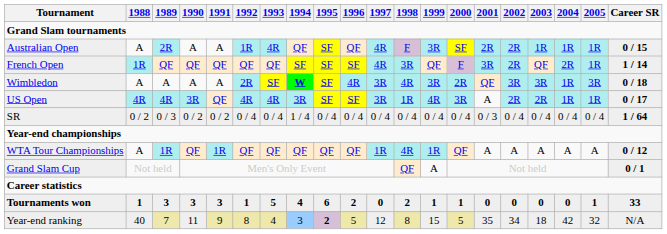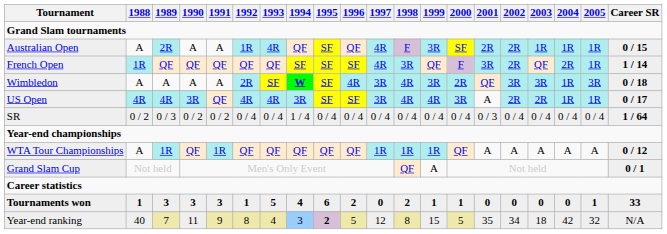 <table class="wikitable">
 <tr>
 <th>Tournament</th>
 <th><a href='#'>1988</a></th>
 <th><a href='#'>1989</a></th>
 <th><a href='#'>1990</a></th>
 <th><a href='#'>1991</a></th>
 <th><a href='#'>1992</a></th>
 <th><a href='#'>1993</a></th>
 <th><a href='#'>1994</a></th>
 <th><a href='#'>1995</a></th>
 <th><a href='#'>1996</a></th>
 <th><a href='#'>1997</a></th>
 <th><a href='#'>1998</a></th>
 <th><a href='#'>1999</a></th>
 <th><a href='#'>2000</a></th>
 <th><a href='#'>2001</a></th>
 <th><a href='#'>2002</a></th>
 <th><a href='#'>2003</a></th>
 <th><a href='#'>2004</a></th>
 <th><a href='#'>2005</a></th>
 <th>Career SR</th>
 </tr>
 <tr>
 <td colspan="20"><strong>Grand Slam tournaments</strong></td>
 </tr>
 <tr>
 <td style="background:#EFEFEF;"><a href='#'>Australian Open</a></td>
 <td align="center">A</td>
 <td align="center"  style="background:#afeeee;"><a href='#'>2R</a></td>
 <td align="center">A</td>
 <td align="center">A</td>
 <td align="center"  style="background:#afeeee;"><a href='#'>1R</a></td>
 <td align="center"  style="background:#afeeee;"><a href='#'>4R</a></td>
 <td align="center"  style="background:#ffebcd;"><a href='#'>QF</a></td>
 <td align="center"  style="background:yellow;"><a href='#'>SF</a></td>
 <td align="center"  style="background:#ffebcd;"><a href='#'>QF</a></td>
 <td align="center"  style="background:#afeeee;"><a href='#'>4R</a></td>
 <td align="center"  style="background:#D8BFD8;"><a href='#'>F</a></td>
 <td align="center"  style="background:#afeeee;"><a href='#'>3R</a></td>
 <td align="center"  style="background:yellow;"><a href='#'>SF</a></td>
 <td align="center"  style="background:#afeeee;"><a href='#'>2R</a></td>
 <td align="center"  style="background:#afeeee;"><a href='#'>2R</a></td>
 <td align="center"  style="background:#afeeee;"><a href='#'>1R</a></td>
 <td align="center"  style="background:#afeeee;"><a href='#'>1R</a></td>
 <td align="center"  style="background:#afeeee;"><a href='#'>1R</a></td>
 <td align="center"  style="background:#EFEFEF;"><strong>0 / 15</strong></td>
 </tr>
 <tr>
 <td style="background:#EFEFEF;"><a href='#'>French Open</a></td>
 <td align="center"  style="background:#afeeee;"><a href='#'>1R</a></td>
 <td align="center"  style="background:#ffebcd;"><a href='#'>QF</a></td>
 <td align="center"  style="background:#ffebcd;"><a href='#'>QF</a></td>
 <td align="center"  style="background:#ffebcd;"><a href='#'>QF</a></td>
 <td align="center"  style="background:#ffebcd;"><a href='#'>QF</a></td>
 <td align="center"  style="background:#ffebcd;"><a href='#'>QF</a></td>
 <td align="center"  style="background:yellow;"><a href='#'>SF</a></td>
 <td align="center"  style="background:yellow;"><a href='#'>SF</a></td>
 <td align="center"  style="background:yellow;"><a href='#'>SF</a></td>
 <td align="center"  style="background:#afeeee;"><a href='#'>4R</a></td>
 <td align="center"  style="background:#afeeee;"><a href='#'>3R</a></td>
 <td align="center"  style="background:#ffebcd;"><a href='#'>QF</a></td>
 <td align="center"  style="background:#D8BFD8;"><a href='#'>F</a></td>
 <td align="center"  style="background:#afeeee;"><a href='#'>3R</a></td>
 <td align="center"  style="background:#afeeee;"><a href='#'>2R</a></td>
 <td align="center"  style="background:#ffebcd;"><a href='#'>QF</a></td>
 <td align="center"  style="background:#afeeee;"><a href='#'>2R</a></td>
 <td align="center"  style="background:#afeeee;"><a href='#'>1R</a></td>
 <td align="center"  style="background:#EFEFEF;"><strong>1 / 14</strong></td>
 </tr>
 <tr>
 <td style="background:#EFEFEF;"><a href='#'>Wimbledon</a></td>
 <td align="center">A</td>
 <td align="center">A</td>
 <td align="center">A</td>
 <td align="center">A</td>
 <td align="center"  style="background:#afeeee;"><a href='#'>2R</a></td>
 <td align="center"  style="background:yellow;"><a href='#'>SF</a></td>
 <td align="center"  style="background:#00ff00;"><strong><a href='#'>W</a></strong></td>
 <td align="center"  style="background:yellow;"><a href='#'>SF</a></td>
 <td align="center"  style="background:#afeeee;"><a href='#'>4R</a></td>
 <td align="center"  style="background:#afeeee;"><a href='#'>3R</a></td>
 <td align="center"  style="background:#afeeee;"><a href='#'>4R</a></td>
 <td align="center"  style="background:#afeeee;"><a href='#'>3R</a></td>
 <td align="center"  style="background:#afeeee;"><a href='#'>2R</a></td>
 <td align="center"  style="background:#ffebcd;"><a href='#'>QF</a></td>
 <td align="center"  style="background:#afeeee;"><a href='#'>3R</a></td>
 <td align="center"  style="background:#afeeee;"><a href='#'>3R</a></td>
 <td align="center"  style="background:#afeeee;"><a href='#'>1R</a></td>
 <td align="center"  style="background:#afeeee;"><a href='#'>3R</a></td>
 <td align="center"  style="background:#EFEFEF;"><strong>0 / 18</strong></td>
 </tr>
 <tr>
 <td style="background:#EFEFEF;"><a href='#'>US Open</a></td>
 <td align="center"  style="background:#afeeee;"><a href='#'>4R</a></td>
 <td align="center"  style="background:#afeeee;"><a href='#'>4R</a></td>
 <td align="center"  style="background:#afeeee;"><a href='#'>3R</a></td>
 <td align="center"  style="background:#ffebcd;"><a href='#'>QF</a></td>
 <td align="center"  style="background:#afeeee;"><a href='#'>4R</a></td>
 <td align="center"  style="background:#afeeee;"><a href='#'>4R</a></td>
 <td align="center"  style="background:#afeeee;"><a href='#'>3R</a></td>
 <td align="center"  style="background:yellow;"><a href='#'>SF</a></td>
 <td align="center"  style="background:yellow;"><a href='#'>SF</a></td>
 <td align="center"  style="background:#afeeee;"><a href='#'>3R</a></td>
-<td align="center" style="background:#afeeee;"><a href='#'>1R</a></td>
+<td align="center"  style="background:#afeeee;"><a href='#'>4R</a></td>
 <td align="center"  style="background:#afeeee;"><a href='#'>4R</a></td>
 <td align="center"  style="background:#afeeee;"><a href='#'>3R</a></td>
 <td align="center">A</td>
 <td align="center"  style="background:#afeeee;"><a href='#'>2R</a></td>
 <td align="center"  style="background:#afeeee;"><a href='#'>2R</a></td>
 <td align="center"  style="background:#afeeee;"><a href='#'>1R</a></td>
 <td align="center"  style="background:#afeeee;"><a href='#'>1R</a></td>
 <td align="center"  style="background:#EFEFEF;"><strong>0 / 17</strong></td>
 </tr>
 <tr>
 <td style="background:#EFEFEF;">SR</td>
 <td align="center" style="background:#EFEFEF;">0 / 2</td>
 <td align="center" style="background:#EFEFEF;">0 / 3</td>
 <td align="center" style="background:#EFEFEF;">0 / 2</td>
 <td align="center" style="background:#EFEFEF;">0 / 2</td>
 <td align="center" style="background:#EFEFEF;">0 / 4</td>
 <td align="center" style="background:#EFEFEF;">0 / 4</td>
 <td align="center" style="background:#EFEFEF;">1 / 4</td>
 <td align="center" style="background:#EFEFEF;">0 / 4</td>
 <td align="center" style="background:#EFEFEF;">0 / 4</td>
 <td align="center" style="background:#EFEFEF;">0 / 4</td>
 <td align="center" style="background:#EFEFEF;">0 / 4</td>
 <td align="center" style="background:#EFEFEF;">0 / 4</td>
 <td align="center" style="background:#EFEFEF;">0 / 4</td>
 <td align="center" style="background:#EFEFEF;">0 / 3</td>
 <td align="center" style="background:#EFEFEF;">0 / 4</td>
 <td align="center" style="background:#EFEFEF;">0 / 4</td>
 <td align="center" style="background:#EFEFEF;">0 / 4</td>
 <td align="center" style="background:#EFEFEF;">0 / 4</td>
 <td align="center" style="background:#EFEFEF;"><strong>1 / 64</strong></td>
 </tr>
 <tr>
 <td colspan="20"><strong>Year-end championships</strong></td>
 </tr>
 <tr>
 <td style="background:#EFEFEF;"><a href='#'>WTA Tour Championships</a></td>
 <td align="center">A</td>
 <td align="center" style="background:#afeeee;"><a href='#'>1R</a></td>
 <td align="center" style="background:#ffebcd;"><a href='#'>QF</a></td>
 <td align="center" style="background:#afeeee;"><a href='#'>1R</a></td>
 <td align="center" style="background:#ffebcd;"><a href='#'>QF</a></td>
 <td align="center" style="background:#ffebcd;"><a href='#'>QF</a></td>
 <td align="center" style="background:#ffebcd;"><a href='#'>QF</a></td>
 <td align="center" style="background:#ffebcd;"><a href='#'>QF</a></td>
 <td align="center" style="background:#ffebcd;"><a href='#'>QF</a></td>
 <td align="center" style="background:#afeeee;"><a href='#'>1R</a></td>
-<td align="center"  style="background:#afeeee;"><a href='#'>4R</a></td>
+<td align="center" style="background:#afeeee;"><a href='#'>1R</a></td>
 <td align="center" style="background:#afeeee;"><a href='#'>1R</a></td>
 <td align="center" style="background:#ffebcd;"><a href='#'>QF</a></td>
 <td align="center">A</td>
 <td align="center">A</td>
 <td align="center">A</td>
 <td align="center">A</td>
 <td align="center">A</td>
 <td align="center"  style="background:#EFEFEF;"><strong>0 / 12</strong></td>
 </tr>
 <tr>
 <td style="background:#EFEFEF;"><a href='#'>Grand Slam Cup</a></td>
 <td align="center" colspan=2 style="color:#cccccc;">Not held</td>
 <td align="center" colspan=8 style="color:#cccccc;">Men's Only Event</td>
 <td align="center" style="background:#ffebcd;"><a href='#'>QF</a></td>
 <td align="center">A</td>
 <td align="center" colspan=6 style="color:#cccccc;">Not held</td>
 <td align="center" style="background:#EFEFEF;"><strong>0 / 1</strong></td>
 </tr>
 <tr>
 <td colspan="20"><strong>Career statistics</strong></td>
 </tr>
 <tr bgcolor="#efefef">
 <td><strong>Tournaments won</strong></td>
 <td align="center"><strong>1</strong></td>
 <td align="center"><strong>3</strong></td>
 <td align="center"><strong>3</strong></td>
 <td align="center"><strong>3</strong></td>
 <td align="center"><strong>1</strong></td>
 <td align="center"><strong>5</strong></td>
 <td align="center"><strong>4</strong></td>
 <td align="center"><strong>6</strong></td>
 <td align="center"><strong>2</strong></td>
 <td align="center"><strong>0</strong></td>
 <td align="center"><strong>2</strong></td>
 <td align="center"><strong>1</strong></td>
 <td align="center"><strong>1</strong></td>
 <td align="center"><strong>0</strong></td>
 <td align="center"><strong>0</strong></td>
 <td align="center"><strong>0</strong></td>
 <td align="center"><strong>0</strong></td>
 <td align="center"><strong>1</strong></td>
 <td align="center"><strong>33</strong></td>
 </tr>
 <tr bgcolor="#efefef">
 <td>Year-end ranking</td>
 <td align="center">40</td>
 <td align="center" style="background:#EEE8AA;">7</td>
 <td align="center">11</td>
 <td align="center" style="background:#EEE8AA;">9</td>
 <td align="center" style="background:#EEE8AA;">8</td>
 <td align="center" style="background:#EEE8AA;">4</td>
 <td align="center" style="background:#99ccff;">3</td>
 <td align="center" style="background:#D8BFD8;"><strong>2</strong></td>
 <td align="center" style="background:#EEE8AA;">5</td>
 <td align="center">12</td>
 <td align="center" style="background:#EEE8AA;">8</td>
 <td align="center">15</td>
 <td align="center" style="background:#EEE8AA;">5</td>
 <td align="center">35</td>
 <td align="center">34</td>
 <td align="center">18</td>
 <td align="center">42</td>
 <td align="center">32</td>
 <td align="center">N/A</td>
 </tr>
 </table>
